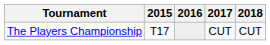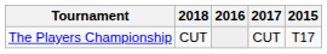 <table class="wikitable" style="font-size:95%;text-align:center;">
 <tr>
 <th>Tournament</th>
-<th>2015</th>
+<th>2018</th>
 <th>2016</th>
 <th>2017</th>
-<th>2018</th>
+<th>2015</th>
 </tr>
 <tr>
 <td align=left><a href='#'>The Players Championship</a></td>
-<td>T17</td>
+<td>CUT</td>
 <td style="background:#eeeeee;"></td>
 <td>CUT</td>
-<td>CUT</td>
+<td>T17</td>
 </tr>
 </table>
